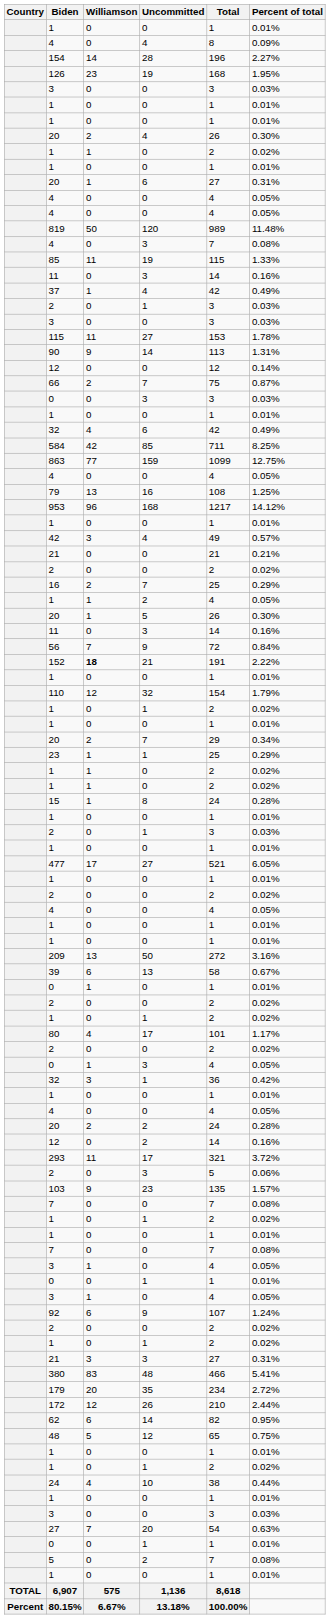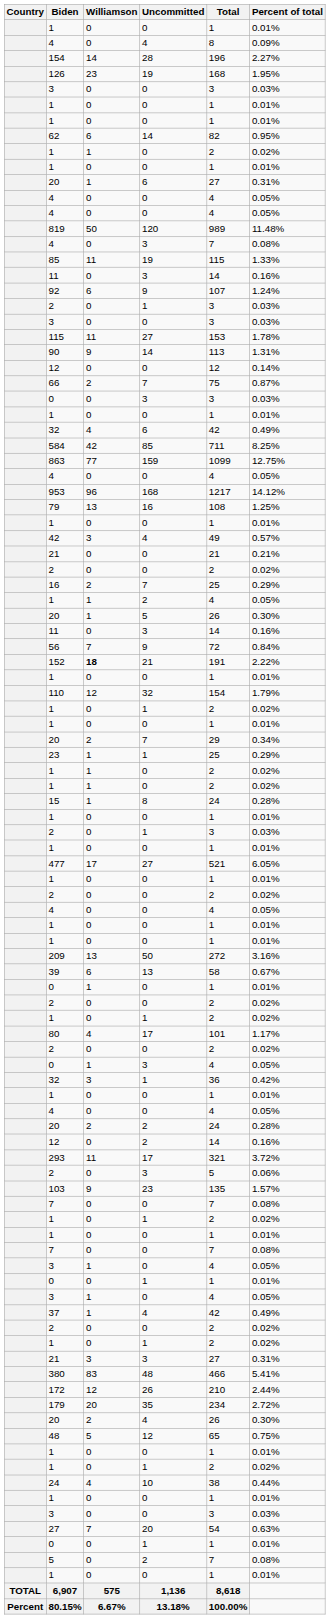 <table class="wikitable sortable plainrowheaders">
 <tr>
 <th scope="col">Country</th>
 <th scope="col">Biden</th>
 <th scope="col">Williamson</th>
 <th scope="col">Uncommitted</th>
 <th scope="col">Total</th>
 <th scope="col">Percent of total</th>
 </tr>
 <tr>
 <th scope="row"></th>
 <td>1</td>
 <td>0</td>
 <td>0</td>
 <td>1</td>
 <td>0.01%</td>
 </tr>
 <tr>
 <th scope="row"></th>
 <td>4</td>
 <td>0</td>
 <td>4</td>
 <td>8</td>
 <td>0.09%</td>
 </tr>
 <tr>
 <th scope="row"></th>
 <td>154</td>
 <td>14</td>
 <td>28</td>
 <td>196</td>
 <td>2.27%</td>
 </tr>
 <tr>
 <th scope="row"></th>
 <td>126</td>
 <td>23</td>
 <td>19</td>
 <td>168</td>
 <td>1.95%</td>
 </tr>
 <tr>
 <th scope="row"></th>
 <td>3</td>
 <td>0</td>
 <td>0</td>
 <td>3</td>
 <td>0.03%</td>
 </tr>
 <tr>
 <th scope="row"></th>
 <td>1</td>
 <td>0</td>
 <td>0</td>
 <td>1</td>
 <td>0.01%</td>
 </tr>
 <tr>
 <th scope="row"></th>
 <td>1</td>
 <td>0</td>
 <td>0</td>
 <td>1</td>
 <td>0.01%</td>
 </tr>
 <tr>
 <th scope="row"></th>
-<td>20</td>
-<td>2</td>
-<td>4</td>
-<td>26</td>
-<td>0.30%</td>
+<td>62</td>
+<td>6</td>
+<td>14</td>
+<td>82</td>
+<td>0.95%</td>
 </tr>
 <tr>
 <th scope="row"></th>
 <td>1</td>
 <td>1</td>
 <td>0</td>
 <td>2</td>
 <td>0.02%</td>
 </tr>
 <tr>
 <th scope="row"></th>
 <td>1</td>
 <td>0</td>
 <td>0</td>
 <td>1</td>
 <td>0.01%</td>
 </tr>
 <tr>
 <th scope="row"></th>
 <td>20</td>
 <td>1</td>
 <td>6</td>
 <td>27</td>
 <td>0.31%</td>
 </tr>
 <tr>
 <th scope="row"></th>
 <td>4</td>
 <td>0</td>
 <td>0</td>
 <td>4</td>
 <td>0.05%</td>
 </tr>
 <tr>
 <th scope="row"></th>
 <td>4</td>
 <td>0</td>
 <td>0</td>
 <td>4</td>
 <td>0.05%</td>
 </tr>
 <tr>
 <th scope="row"></th>
 <td>819</td>
 <td>50</td>
 <td>120</td>
 <td>989</td>
 <td>11.48%</td>
 </tr>
 <tr>
 <th scope="row"></th>
 <td>4</td>
 <td>0</td>
 <td>3</td>
 <td>7</td>
 <td>0.08%</td>
 </tr>
 <tr>
 <th scope="row"></th>
 <td>85</td>
 <td>11</td>
 <td>19</td>
 <td>115</td>
 <td>1.33%</td>
 </tr>
 <tr>
 <th scope="row"></th>
 <td>11</td>
 <td>0</td>
 <td>3</td>
 <td>14</td>
 <td>0.16%</td>
 </tr>
 <tr>
 <th scope="row"></th>
-<td>37</td>
-<td>1</td>
-<td>4</td>
-<td>42</td>
-<td>0.49%</td>
+<td>92</td>
+<td>6</td>
+<td>9</td>
+<td>107</td>
+<td>1.24%</td>
 </tr>
 <tr>
 <th scope="row"></th>
 <td>2</td>
 <td>0</td>
 <td>1</td>
 <td>3</td>
 <td>0.03%</td>
 </tr>
 <tr>
 <th scope="row"></th>
 <td>3</td>
 <td>0</td>
 <td>0</td>
 <td>3</td>
 <td>0.03%</td>
 </tr>
 <tr>
 <th scope="row"></th>
 <td>115</td>
 <td>11</td>
 <td>27</td>
 <td>153</td>
 <td>1.78%</td>
 </tr>
 <tr>
 <th scope="row"></th>
 <td>90</td>
 <td>9</td>
 <td>14</td>
 <td>113</td>
 <td>1.31%</td>
 </tr>
 <tr>
 <th scope="row"></th>
 <td>12</td>
 <td>0</td>
 <td>0</td>
 <td>12</td>
 <td>0.14%</td>
 </tr>
 <tr>
 <th scope="row"></th>
 <td>66</td>
 <td>2</td>
 <td>7</td>
 <td>75</td>
 <td>0.87%</td>
 </tr>
 <tr>
 <th scope="row"></th>
 <td>0</td>
 <td>0</td>
 <td>3</td>
 <td>3</td>
 <td>0.03%</td>
 </tr>
 <tr>
 <th scope="row"></th>
 <td>1</td>
 <td>0</td>
 <td>0</td>
 <td>1</td>
 <td>0.01%</td>
 </tr>
 <tr>
 <th scope="row"></th>
 <td>32</td>
 <td>4</td>
 <td>6</td>
 <td>42</td>
 <td>0.49%</td>
 </tr>
 <tr>
 <th scope="row"></th>
 <td>584</td>
 <td>42</td>
 <td>85</td>
 <td>711</td>
 <td>8.25%</td>
 </tr>
 <tr>
 <th scope="row"></th>
 <td>863</td>
 <td>77</td>
 <td>159</td>
 <td>1099</td>
 <td>12.75%</td>
 </tr>
 <tr>
 <th scope="row"></th>
 <td>4</td>
 <td>0</td>
 <td>0</td>
 <td>4</td>
 <td>0.05%</td>
 </tr>
 <tr>
 <th scope="row"></th>
+<td>953</td>
+<td>96</td>
+<td>168</td>
+<td>1217</td>
+<td>14.12%</td>
+</tr>
+<tr>
+<th scope="row"></th>
 <td>79</td>
 <td>13</td>
 <td>16</td>
 <td>108</td>
 <td>1.25%</td>
-</tr>
-<tr>
-<th scope="row"></th>
-<td>953</td>
-<td>96</td>
-<td>168</td>
-<td>1217</td>
-<td>14.12%</td>
 </tr>
 <tr>
 <th scope="row"></th>
 <td>1</td>
 <td>0</td>
 <td>0</td>
 <td>1</td>
 <td>0.01%</td>
 </tr>
 <tr>
 <th scope="row"></th>
 <td>42</td>
 <td>3</td>
 <td>4</td>
 <td>49</td>
 <td>0.57%</td>
 </tr>
 <tr>
 <th scope="row"></th>
 <td>21</td>
 <td>0</td>
 <td>0</td>
 <td>21</td>
 <td>0.21%</td>
 </tr>
 <tr>
 <th scope="row"></th>
 <td>2</td>
 <td>0</td>
 <td>0</td>
 <td>2</td>
 <td>0.02%</td>
 </tr>
 <tr>
 <th scope="row"></th>
 <td>16</td>
 <td>2</td>
 <td>7</td>
 <td>25</td>
 <td>0.29%</td>
 </tr>
 <tr>
 <th scope="row"></th>
 <td>1</td>
 <td>1</td>
 <td>2</td>
 <td>4</td>
 <td>0.05%</td>
 </tr>
 <tr>
 <th scope="row"></th>
 <td>20</td>
 <td>1</td>
 <td>5</td>
 <td>26</td>
 <td>0.30%</td>
 </tr>
 <tr>
 <th scope="row"></th>
 <td>11</td>
 <td>0</td>
 <td>3</td>
 <td>14</td>
 <td>0.16%</td>
 </tr>
 <tr>
 <th scope="row"></th>
 <td>56</td>
 <td>7</td>
 <td>9</td>
 <td>72</td>
 <td>0.84%</td>
 </tr>
 <tr>
 <th scope="row"></th>
 <td>152</td>
 <td><strong>18</strong></td>
 <td>21</td>
 <td>191</td>
 <td>2.22%</td>
 </tr>
 <tr>
 <th scope="row"></th>
 <td>1</td>
 <td>0</td>
 <td>0</td>
 <td>1</td>
 <td>0.01%</td>
 </tr>
 <tr>
 <th scope="row"></th>
 <td>110</td>
 <td>12</td>
 <td>32</td>
 <td>154</td>
 <td>1.79%</td>
 </tr>
 <tr>
 <th scope="row"></th>
 <td>1</td>
 <td>0</td>
 <td>1</td>
 <td>2</td>
 <td>0.02%</td>
 </tr>
 <tr>
 <th scope="row"></th>
 <td>1</td>
 <td>0</td>
 <td>0</td>
 <td>1</td>
 <td>0.01%</td>
 </tr>
 <tr>
 <th scope="row"></th>
 <td>20</td>
 <td>2</td>
 <td>7</td>
 <td>29</td>
 <td>0.34%</td>
 </tr>
 <tr>
 <th scope="row"></th>
 <td>23</td>
 <td>1</td>
 <td>1</td>
 <td>25</td>
 <td>0.29%</td>
 </tr>
 <tr>
 <th scope="row"></th>
 <td>1</td>
 <td>1</td>
 <td>0</td>
 <td>2</td>
 <td>0.02%</td>
 </tr>
 <tr>
 <th scope="row"></th>
 <td>1</td>
 <td>1</td>
 <td>0</td>
 <td>2</td>
 <td>0.02%</td>
 </tr>
 <tr>
 <th scope="row"></th>
 <td>15</td>
 <td>1</td>
 <td>8</td>
 <td>24</td>
 <td>0.28%</td>
 </tr>
 <tr>
 <th scope="row"></th>
 <td>1</td>
 <td>0</td>
 <td>0</td>
 <td>1</td>
 <td>0.01%</td>
 </tr>
 <tr>
 <th scope="row"></th>
 <td>2</td>
 <td>0</td>
 <td>1</td>
 <td>3</td>
 <td>0.03%</td>
 </tr>
 <tr>
 <th scope="row"></th>
 <td>1</td>
 <td>0</td>
 <td>0</td>
 <td>1</td>
 <td>0.01%</td>
 </tr>
 <tr>
 <th scope="row"></th>
 <td>477</td>
 <td>17</td>
 <td>27</td>
 <td>521</td>
 <td>6.05%</td>
 </tr>
 <tr>
 <th scope="row"></th>
 <td>1</td>
 <td>0</td>
 <td>0</td>
 <td>1</td>
 <td>0.01%</td>
 </tr>
 <tr>
 <th scope="row"></th>
 <td>2</td>
 <td>0</td>
 <td>0</td>
 <td>2</td>
 <td>0.02%</td>
 </tr>
 <tr>
 <th scope="row"></th>
 <td>4</td>
 <td>0</td>
 <td>0</td>
 <td>4</td>
 <td>0.05%</td>
 </tr>
 <tr>
 <th scope="row"></th>
 <td>1</td>
 <td>0</td>
 <td>0</td>
 <td>1</td>
 <td>0.01%</td>
 </tr>
 <tr>
 <th scope="row"></th>
 <td>1</td>
 <td>0</td>
 <td>0</td>
 <td>1</td>
 <td>0.01%</td>
 </tr>
 <tr>
 <th scope="row"></th>
 <td>209</td>
 <td>13</td>
 <td>50</td>
 <td>272</td>
 <td>3.16%</td>
 </tr>
 <tr>
 <th scope="row"></th>
 <td>39</td>
 <td>6</td>
 <td>13</td>
 <td>58</td>
 <td>0.67%</td>
 </tr>
 <tr>
 <th scope="row"></th>
 <td>0</td>
 <td>1</td>
 <td>0</td>
 <td>1</td>
 <td>0.01%</td>
 </tr>
 <tr>
 <th scope="row"></th>
 <td>2</td>
 <td>0</td>
 <td>0</td>
 <td>2</td>
 <td>0.02%</td>
 </tr>
 <tr>
 <th scope="row"></th>
 <td>1</td>
 <td>0</td>
 <td>1</td>
 <td>2</td>
 <td>0.02%</td>
 </tr>
 <tr>
 <th scope="row"></th>
 <td>80</td>
 <td>4</td>
 <td>17</td>
 <td>101</td>
 <td>1.17%</td>
 </tr>
 <tr>
 <th scope="row"></th>
 <td>2</td>
 <td>0</td>
 <td>0</td>
 <td>2</td>
 <td>0.02%</td>
 </tr>
 <tr>
 <th scope="row"></th>
 <td>0</td>
 <td>1</td>
 <td>3</td>
 <td>4</td>
 <td>0.05%</td>
 </tr>
 <tr>
 <th scope="row"></th>
 <td>32</td>
 <td>3</td>
 <td>1</td>
 <td>36</td>
 <td>0.42%</td>
 </tr>
 <tr>
 <th scope="row"></th>
 <td>1</td>
 <td>0</td>
 <td>0</td>
 <td>1</td>
 <td>0.01%</td>
 </tr>
 <tr>
 <th scope="row"></th>
 <td>4</td>
 <td>0</td>
 <td>0</td>
 <td>4</td>
 <td>0.05%</td>
 </tr>
 <tr>
 <th scope="row"></th>
 <td>20</td>
 <td>2</td>
 <td>2</td>
 <td>24</td>
 <td>0.28%</td>
 </tr>
 <tr>
 <th scope="row"></th>
 <td>12</td>
 <td>0</td>
 <td>2</td>
 <td>14</td>
 <td>0.16%</td>
 </tr>
 <tr>
 <th scope="row"></th>
 <td>293</td>
 <td>11</td>
 <td>17</td>
 <td>321</td>
 <td>3.72%</td>
 </tr>
 <tr>
 <th scope="row"></th>
 <td>2</td>
 <td>0</td>
 <td>3</td>
 <td>5</td>
 <td>0.06%</td>
 </tr>
 <tr>
 <th scope="row"></th>
 <td>103</td>
 <td>9</td>
 <td>23</td>
 <td>135</td>
 <td>1.57%</td>
 </tr>
 <tr>
 <th scope="row"></th>
 <td>7</td>
 <td>0</td>
 <td>0</td>
 <td>7</td>
 <td>0.08%</td>
 </tr>
 <tr>
 <th scope="row"></th>
 <td>1</td>
 <td>0</td>
 <td>1</td>
 <td>2</td>
 <td>0.02%</td>
 </tr>
 <tr>
 <th scope="row"></th>
 <td>1</td>
 <td>0</td>
 <td>0</td>
 <td>1</td>
 <td>0.01%</td>
 </tr>
 <tr>
 <th scope="row"></th>
 <td>7</td>
 <td>0</td>
 <td>0</td>
 <td>7</td>
 <td>0.08%</td>
 </tr>
 <tr>
 <th scope="row"></th>
 <td>3</td>
 <td>1</td>
 <td>0</td>
 <td>4</td>
 <td>0.05%</td>
 </tr>
 <tr>
 <th scope="row"></th>
 <td>0</td>
 <td>0</td>
 <td>1</td>
 <td>1</td>
 <td>0.01%</td>
 </tr>
 <tr>
 <th scope="row"></th>
 <td>3</td>
 <td>1</td>
 <td>0</td>
 <td>4</td>
 <td>0.05%</td>
 </tr>
 <tr>
 <th scope="row"></th>
-<td>92</td>
-<td>6</td>
-<td>9</td>
-<td>107</td>
-<td>1.24%</td>
+<td>37</td>
+<td>1</td>
+<td>4</td>
+<td>42</td>
+<td>0.49%</td>
 </tr>
 <tr>
 <th scope="row"></th>
 <td>2</td>
 <td>0</td>
 <td>0</td>
 <td>2</td>
 <td>0.02%</td>
 </tr>
 <tr>
 <th scope="row"></th>
 <td>1</td>
 <td>0</td>
 <td>1</td>
 <td>2</td>
 <td>0.02%</td>
 </tr>
 <tr>
 <th scope="row"></th>
 <td>21</td>
 <td>3</td>
 <td>3</td>
 <td>27</td>
 <td>0.31%</td>
 </tr>
 <tr>
 <th scope="row"></th>
 <td>380</td>
 <td>83</td>
 <td>48</td>
 <td>466</td>
 <td>5.41%</td>
 </tr>
 <tr>
 <th scope="row"></th>
+<td>172</td>
+<td>12</td>
+<td>26</td>
+<td>210</td>
+<td>2.44%</td>
+</tr>
+<tr>
+<th scope="row"></th>
 <td>179</td>
 <td>20</td>
 <td>35</td>
 <td>234</td>
 <td>2.72%</td>
 </tr>
 <tr>
 <th scope="row"></th>
-<td>172</td>
-<td>12</td>
+<td>20</td>
+<td>2</td>
+<td>4</td>
 <td>26</td>
-<td>210</td>
-<td>2.44%</td>
-</tr>
-<tr>
-<th scope="row"></th>
-<td>62</td>
-<td>6</td>
-<td>14</td>
-<td>82</td>
-<td>0.95%</td>
+<td>0.30%</td>
 </tr>
 <tr>
 <th scope="row"></th>
 <td>48</td>
 <td>5</td>
 <td>12</td>
 <td>65</td>
 <td>0.75%</td>
 </tr>
 <tr>
 <th scope="row"></th>
 <td>1</td>
 <td>0</td>
 <td>0</td>
 <td>1</td>
 <td>0.01%</td>
 </tr>
 <tr>
 <th scope="row"></th>
 <td>1</td>
 <td>0</td>
 <td>1</td>
 <td>2</td>
 <td>0.02%</td>
 </tr>
 <tr>
 <th scope="row"></th>
 <td>24</td>
 <td>4</td>
 <td>10</td>
 <td>38</td>
 <td>0.44%</td>
 </tr>
 <tr>
 <th scope="row"></th>
 <td>1</td>
 <td>0</td>
 <td>0</td>
 <td>1</td>
 <td>0.01%</td>
 </tr>
 <tr>
 <th scope="row"></th>
 <td>3</td>
 <td>0</td>
 <td>0</td>
 <td>3</td>
 <td>0.03%</td>
 </tr>
 <tr>
 <th scope="row"></th>
 <td>27</td>
 <td>7</td>
 <td>20</td>
 <td>54</td>
 <td>0.63%</td>
 </tr>
 <tr>
 <th scope="row"></th>
 <td>0</td>
 <td>0</td>
 <td>1</td>
 <td>1</td>
 <td>0.01%</td>
 </tr>
 <tr>
 <th scope="row"></th>
 <td>5</td>
 <td>0</td>
 <td>2</td>
 <td>7</td>
 <td>0.08%</td>
 </tr>
 <tr>
 <th scope="row"></th>
 <td>1</td>
 <td>0</td>
 <td>0</td>
 <td>1</td>
 <td>0.01%</td>
 </tr>
 <tr class="sortbottom">
 <th>TOTAL</th>
 <th>6,907</th>
 <th>575</th>
 <th>1,136</th>
 <th>8,618</th>
 <td></td>
 </tr>
 <tr class="sortbottom">
 <th>Percent</th>
 <th>80.15%</th>
 <th>6.67%</th>
 <th>13.18%</th>
 <th>100.00%</th>
 <td></td>
 </tr>
 </table>
